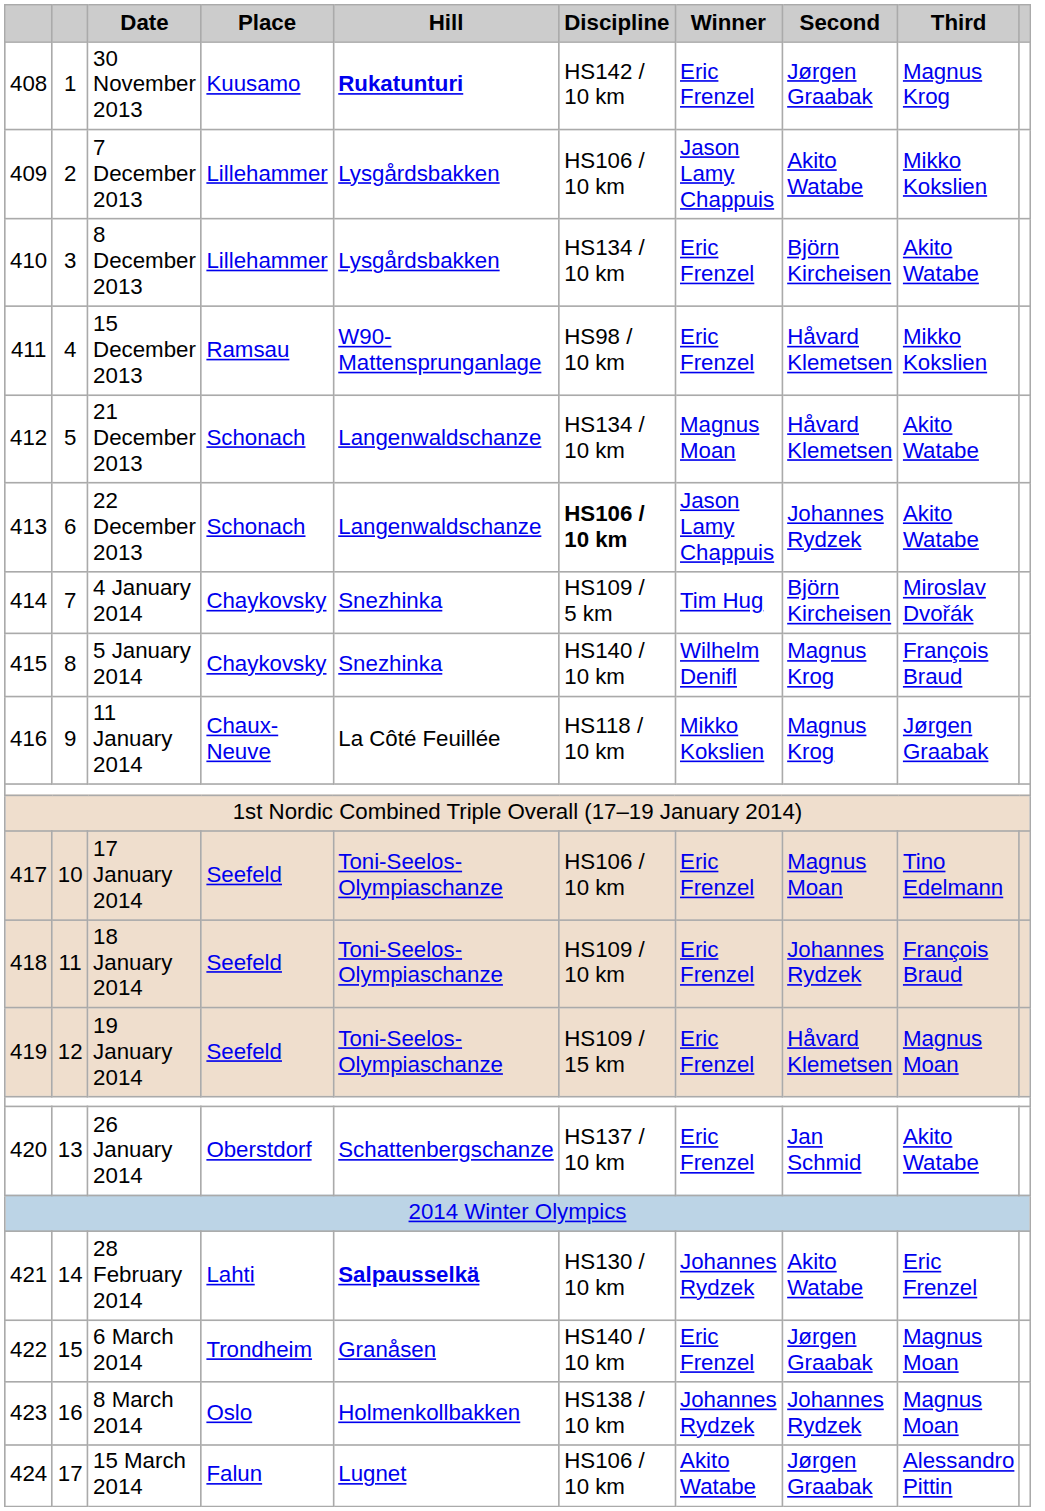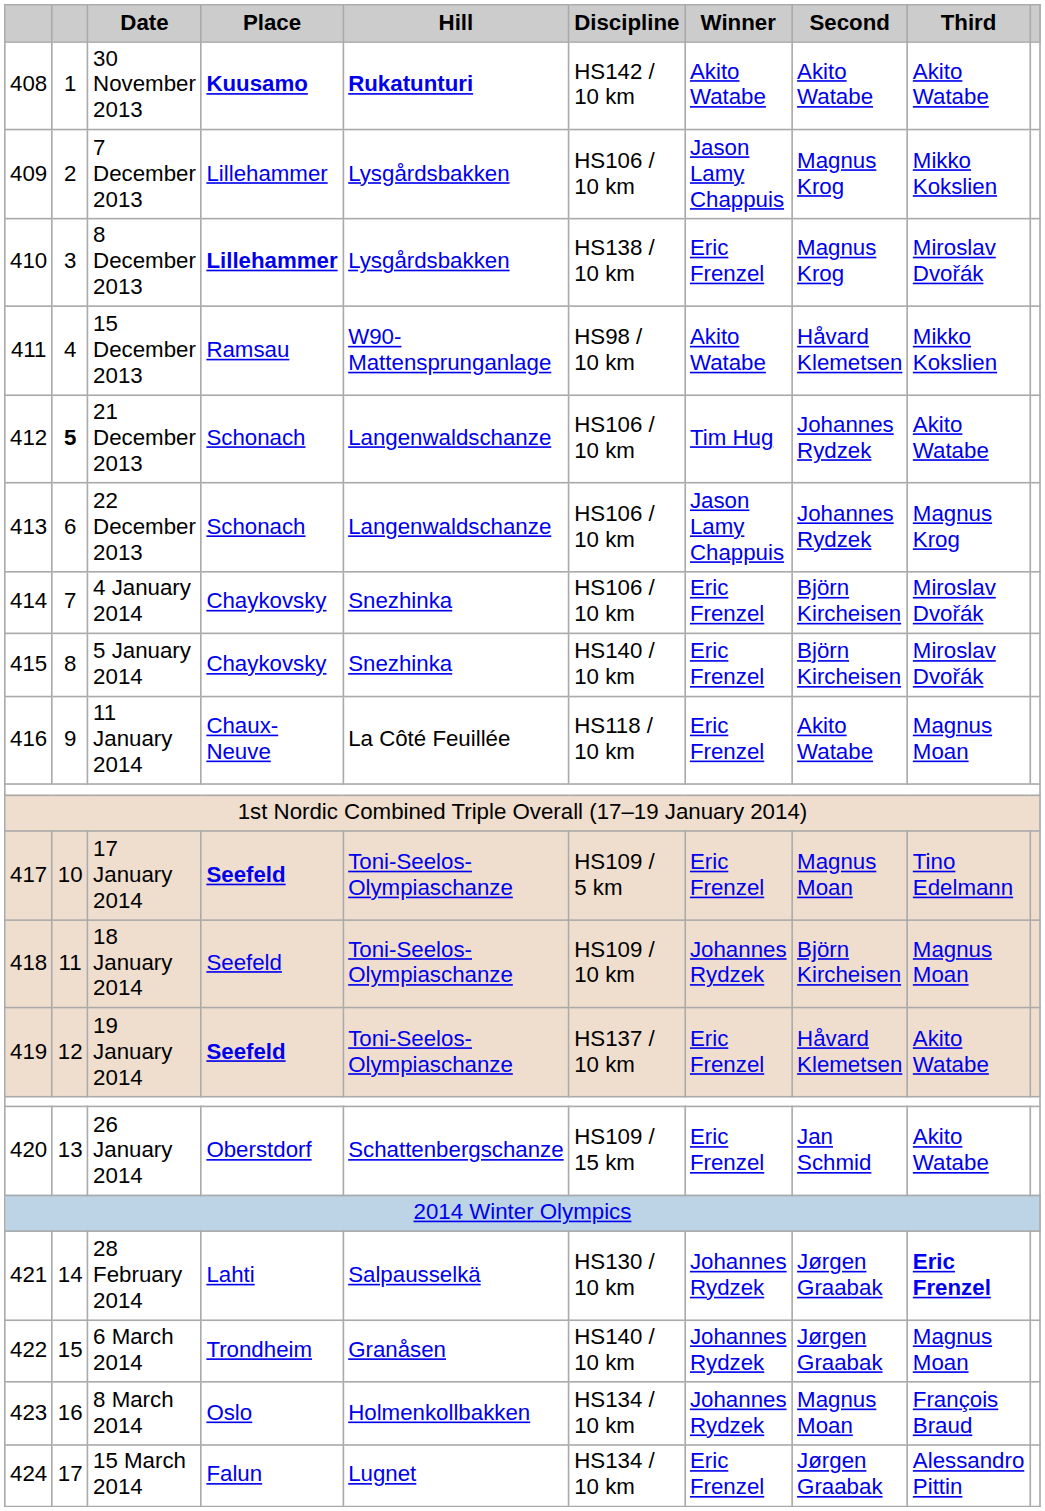 <table class="wikitable plainrowheaders" style="background:#fff; font-size:86%; line-height:16px; border:grey solid 1px; border-collapse:collapse;">
 <tr style="background:#ccc; text-align:center;">
 <th scope="col" style="background:#ccc; width=20 px;"></th>
 <th scope="col" style="background:#ccc; width=30 px;"></th>
 <th scope="col" style="background:#ccc; width:130px;">Date</th>
 <th scope="col" style="background:#ccc; width:180px;">Place</th>
 <th scope="col" style="background:#ccc; width:180px;">Hill</th>
 <th scope="col" style="background:#ccc; width:120px;">Discipline</th>
 <th scope="col" style="background:#ccc; width:185px;">Winner</th>
 <th scope="col" style="background:#ccc; width:185px;">Second</th>
 <th scope="col" style="background:#ccc; width:185px;">Third</th>
 <th scope="col" style="background:#ccc; width:10px;"></th>
 </tr>
 <tr>
 <td align=center>408</td>
 <td align=center>1</td>
 <td>30 November 2013</td>
-<td> <a href='#'>Kuusamo</a></td>
+<td><strong> <a href='#'>Kuusamo</a></strong></td>
 <td><strong><a href='#'>Rukatunturi</a></strong></td>
 <td>HS142 / 10 km</td>
-<td> <a href='#'>Eric Frenzel</a></td>
-<td> <a href='#'>Jørgen Graabak</a></td>
-<td> <a href='#'>Magnus Krog</a></td>
+<td> <a href='#'>Akito Watabe</a></td>
+<td> <a href='#'>Akito Watabe</a></td>
+<td> <a href='#'>Akito Watabe</a></td>
 <td></td>
 </tr>
 <tr>
 <td align=center>409</td>
 <td align=center>2</td>
 <td>7 December 2013</td>
 <td> <a href='#'>Lillehammer</a></td>
 <td><a href='#'>Lysgårdsbakken</a></td>
 <td>HS106 / 10 km</td>
 <td> <a href='#'>Jason Lamy Chappuis</a></td>
-<td> <a href='#'>Akito Watabe</a></td>
+<td> <a href='#'>Magnus Krog</a></td>
 <td> <a href='#'>Mikko Kokslien</a></td>
 <td></td>
 </tr>
 <tr>
 <td align=center>410</td>
 <td align=center>3</td>
 <td>8 December 2013</td>
-<td> <a href='#'>Lillehammer</a></td>
+<td><strong> <a href='#'>Lillehammer</a></strong></td>
 <td><a href='#'>Lysgårdsbakken</a></td>
-<td>HS134 / 10 km</td>
+<td>HS138 / 10 km</td>
 <td> <a href='#'>Eric Frenzel</a></td>
-<td> <a href='#'>Björn Kircheisen</a></td>
-<td> <a href='#'>Akito Watabe</a></td>
+<td> <a href='#'>Magnus Krog</a></td>
+<td> <a href='#'>Miroslav Dvořák</a></td>
 <td></td>
 </tr>
 <tr>
 <td align=center>411</td>
 <td align=center>4</td>
 <td>15 December 2013</td>
 <td> <a href='#'>Ramsau</a></td>
 <td><a href='#'>W90-Mattensprunganlage</a></td>
 <td>HS98 / 10 km</td>
-<td> <a href='#'>Eric Frenzel</a></td>
+<td> <a href='#'>Akito Watabe</a></td>
 <td> <a href='#'>Håvard Klemetsen</a></td>
 <td> <a href='#'>Mikko Kokslien</a></td>
 <td></td>
 </tr>
 <tr>
 <td align=center>412</td>
-<td align=center>5</td>
+<td align=center><strong>5</strong></td>
 <td>21 December 2013</td>
 <td> <a href='#'>Schonach</a></td>
 <td><a href='#'>Langenwaldschanze</a></td>
-<td>HS134 / 10 km</td>
-<td> <a href='#'>Magnus Moan</a></td>
-<td> <a href='#'>Håvard Klemetsen</a></td>
+<td>HS106 / 10 km</td>
+<td> <a href='#'>Tim Hug</a></td>
+<td> <a href='#'>Johannes Rydzek</a></td>
 <td> <a href='#'>Akito Watabe</a></td>
 <td></td>
 </tr>
 <tr>
 <td align=center>413</td>
 <td align=center>6</td>
 <td>22 December 2013</td>
 <td> <a href='#'>Schonach</a></td>
 <td><a href='#'>Langenwaldschanze</a></td>
-<td><strong>HS106 / 10 km</strong></td>
+<td>HS106 / 10 km</td>
 <td> <a href='#'>Jason Lamy Chappuis</a></td>
 <td> <a href='#'>Johannes Rydzek</a></td>
-<td> <a href='#'>Akito Watabe</a></td>
+<td> <a href='#'>Magnus Krog</a></td>
 <td></td>
 </tr>
 <tr>
 <td align=center>414</td>
 <td align=center>7</td>
 <td>4 January 2014</td>
 <td> <a href='#'>Chaykovsky</a></td>
 <td><a href='#'>Snezhinka</a></td>
-<td>HS109 / 5 km</td>
-<td> <a href='#'>Tim Hug</a></td>
+<td>HS106 / 10 km</td>
+<td> <a href='#'>Eric Frenzel</a></td>
 <td> <a href='#'>Björn Kircheisen</a></td>
 <td> <a href='#'>Miroslav Dvořák</a></td>
 <td></td>
 </tr>
 <tr>
 <td align=center>415</td>
 <td align=center>8</td>
 <td>5 January 2014</td>
 <td> <a href='#'>Chaykovsky</a></td>
 <td><a href='#'>Snezhinka</a></td>
 <td>HS140 / 10 km</td>
-<td> <a href='#'>Wilhelm Denifl</a></td>
-<td> <a href='#'>Magnus Krog</a></td>
-<td> <a href='#'>François Braud</a></td>
+<td> <a href='#'>Eric Frenzel</a></td>
+<td> <a href='#'>Björn Kircheisen</a></td>
+<td> <a href='#'>Miroslav Dvořák</a></td>
 <td></td>
 </tr>
 <tr>
 <td align=center>416</td>
 <td align=center>9</td>
 <td>11 January 2014</td>
 <td> <a href='#'>Chaux-Neuve</a></td>
 <td>La Côté Feuillée</td>
 <td>HS118 / 10 km</td>
-<td> <a href='#'>Mikko Kokslien</a></td>
-<td> <a href='#'>Magnus Krog</a></td>
-<td> <a href='#'>Jørgen Graabak</a></td>
+<td> <a href='#'>Eric Frenzel</a></td>
+<td> <a href='#'>Akito Watabe</a></td>
+<td> <a href='#'>Magnus Moan</a></td>
 <td></td>
 </tr>
 <tr>
 <td colspan=10></td>
 </tr>
 <tr bgcolor=#EFDECD>
 <td colspan=10 align=center>1st Nordic Combined Triple Overall (17–19 January 2014)</td>
 </tr>
 <tr bgcolor=#EFDECD>
 <td align=center>417</td>
 <td align=center>10</td>
 <td>17 January 2014</td>
-<td> <a href='#'>Seefeld</a></td>
+<td><strong> <a href='#'>Seefeld</a></strong></td>
 <td><a href='#'>Toni-Seelos-Olympiaschanze</a></td>
-<td>HS106 / 10 km</td>
+<td>HS109 / 5 km</td>
 <td> <a href='#'>Eric Frenzel</a></td>
 <td> <a href='#'>Magnus Moan</a></td>
 <td> <a href='#'>Tino Edelmann</a></td>
 <td></td>
 </tr>
 <tr bgcolor=#EFDECD>
 <td align=center>418</td>
 <td align=center>11</td>
 <td>18 January 2014</td>
 <td> <a href='#'>Seefeld</a></td>
 <td><a href='#'>Toni-Seelos-Olympiaschanze</a></td>
 <td>HS109 / 10 km</td>
-<td> <a href='#'>Eric Frenzel</a></td>
 <td> <a href='#'>Johannes Rydzek</a></td>
-<td> <a href='#'>François Braud</a></td>
+<td> <a href='#'>Björn Kircheisen</a></td>
+<td> <a href='#'>Magnus Moan</a></td>
 <td></td>
 </tr>
 <tr bgcolor=#EFDECD>
 <td align=center>419</td>
 <td align=center>12</td>
 <td>19 January 2014</td>
-<td> <a href='#'>Seefeld</a></td>
+<td><strong> <a href='#'>Seefeld</a></strong></td>
 <td><a href='#'>Toni-Seelos-Olympiaschanze</a></td>
-<td>HS109 / 15 km</td>
+<td>HS137 / 10 km</td>
 <td> <a href='#'>Eric Frenzel</a></td>
 <td> <a href='#'>Håvard Klemetsen</a></td>
-<td> <a href='#'>Magnus Moan</a></td>
+<td> <a href='#'>Akito Watabe</a></td>
 <td></td>
 </tr>
 <tr>
 <td colspan=10></td>
 </tr>
 <tr>
 <td align=center>420</td>
 <td align=center>13</td>
 <td>26 January 2014</td>
 <td> <a href='#'>Oberstdorf</a></td>
 <td><a href='#'>Schattenbergschanze</a></td>
-<td>HS137 / 10 km</td>
+<td>HS109 / 15 km</td>
 <td> <a href='#'>Eric Frenzel</a></td>
 <td> <a href='#'>Jan Schmid</a></td>
 <td> <a href='#'>Akito Watabe</a></td>
 <td></td>
 </tr>
 <tr bgcolor=#BCD4E6>
 <td colspan="10" align="center"><a href='#'>2014 Winter Olympics</a></td>
 </tr>
 <tr>
 <td align=center>421</td>
 <td align=center>14</td>
 <td>28 February 2014</td>
 <td> <a href='#'>Lahti</a></td>
-<td><strong><a href='#'>Salpausselkä</a></strong></td>
+<td><a href='#'>Salpausselkä</a></td>
 <td>HS130 / 10 km</td>
 <td> <a href='#'>Johannes Rydzek</a></td>
-<td> <a href='#'>Akito Watabe</a></td>
-<td> <a href='#'>Eric Frenzel</a></td>
+<td> <a href='#'>Jørgen Graabak</a></td>
+<td><strong> <a href='#'>Eric Frenzel</a></strong></td>
 <td></td>
 </tr>
 <tr>
 <td align=center>422</td>
 <td align=center>15</td>
 <td>6 March 2014</td>
 <td> <a href='#'>Trondheim</a></td>
 <td><a href='#'>Granåsen</a></td>
 <td>HS140 / 10 km</td>
-<td> <a href='#'>Eric Frenzel</a></td>
+<td> <a href='#'>Johannes Rydzek</a></td>
 <td> <a href='#'>Jørgen Graabak</a></td>
 <td> <a href='#'>Magnus Moan</a></td>
 <td></td>
 </tr>
 <tr>
 <td align=center>423</td>
 <td align=center>16</td>
 <td>8 March 2014</td>
 <td> <a href='#'>Oslo</a></td>
 <td><a href='#'>Holmenkollbakken</a></td>
-<td>HS138 / 10 km</td>
-<td> <a href='#'>Johannes Rydzek</a></td>
+<td>HS134 / 10 km</td>
 <td> <a href='#'>Johannes Rydzek</a></td>
 <td> <a href='#'>Magnus Moan</a></td>
+<td> <a href='#'>François Braud</a></td>
 <td></td>
 </tr>
 <tr>
 <td align=center>424</td>
 <td align=center>17</td>
 <td>15 March 2014</td>
 <td> <a href='#'>Falun</a></td>
 <td><a href='#'>Lugnet</a></td>
-<td>HS106 / 10 km</td>
-<td> <a href='#'>Akito Watabe</a></td>
+<td>HS134 / 10 km</td>
+<td> <a href='#'>Eric Frenzel</a></td>
 <td> <a href='#'>Jørgen Graabak</a></td>
 <td> <a href='#'>Alessandro Pittin</a></td>
 <td></td>
 </tr>
 </table>
